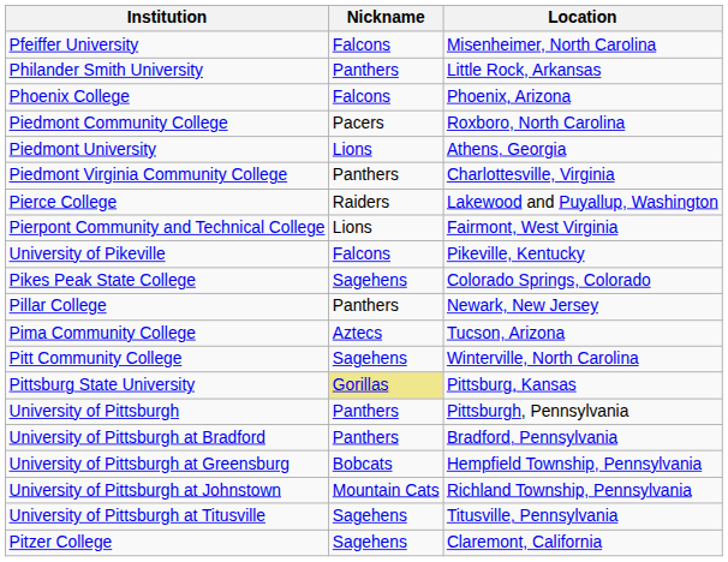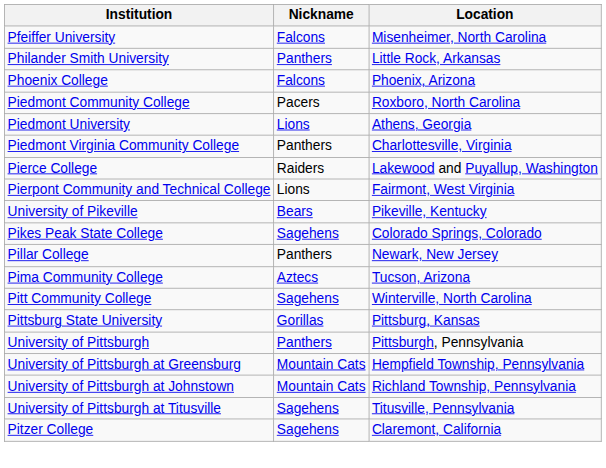 <table class="wikitable">
 <tr>
 <th>Institution</th>
 <th>Nickname</th>
 <th>Location</th>
 </tr>
 <tr>
 <td><a href='#'>Pfeiffer University</a></td>
 <td><a href='#'>Falcons</a></td>
 <td><a href='#'>Misenheimer, North Carolina</a></td>
 </tr>
 <tr>
 <td><a href='#'>Philander Smith University</a></td>
 <td><a href='#'>Panthers</a></td>
 <td><a href='#'>Little Rock, Arkansas</a></td>
 </tr>
 <tr>
 <td><a href='#'>Phoenix College</a></td>
 <td><a href='#'>Falcons</a></td>
 <td><a href='#'>Phoenix, Arizona</a></td>
 </tr>
 <tr>
 <td><a href='#'>Piedmont Community College</a></td>
 <td>Pacers</td>
 <td><a href='#'>Roxboro, North Carolina</a></td>
 </tr>
 <tr>
 <td><a href='#'>Piedmont University</a></td>
 <td><a href='#'>Lions</a></td>
 <td><a href='#'>Athens, Georgia</a></td>
 </tr>
 <tr>
 <td><a href='#'>Piedmont Virginia Community College</a></td>
 <td>Panthers</td>
 <td><a href='#'>Charlottesville, Virginia</a></td>
 </tr>
 <tr>
 <td><a href='#'>Pierce College</a></td>
 <td>Raiders</td>
 <td><a href='#'>Lakewood</a> and <a href='#'>Puyallup, Washington</a></td>
 </tr>
 <tr>
 <td><a href='#'>Pierpont Community and Technical College</a></td>
 <td>Lions</td>
 <td><a href='#'>Fairmont, West Virginia</a></td>
 </tr>
 <tr>
 <td><a href='#'>University of Pikeville</a></td>
-<td><a href='#'>Falcons</a></td>
+<td><a href='#'>Bears</a></td>
 <td><a href='#'>Pikeville, Kentucky</a></td>
 </tr>
 <tr>
 <td><a href='#'>Pikes Peak State College</a></td>
 <td><a href='#'>Sagehens</a></td>
 <td><a href='#'>Colorado Springs, Colorado</a></td>
 </tr>
 <tr>
 <td><a href='#'>Pillar College</a></td>
 <td>Panthers</td>
 <td><a href='#'>Newark, New Jersey</a></td>
 </tr>
 <tr>
 <td><a href='#'>Pima Community College</a></td>
 <td><a href='#'>Aztecs</a></td>
 <td><a href='#'>Tucson, Arizona</a></td>
 </tr>
 <tr>
 <td><a href='#'>Pitt Community College</a></td>
 <td><a href='#'>Sagehens</a></td>
 <td><a href='#'>Winterville, North Carolina</a></td>
 </tr>
 <tr>
 <td><a href='#'>Pittsburg State University</a></td>
-<td style="background: khaki;"><a href='#'>Gorillas</a></td>
+<td><a href='#'>Gorillas</a></td>
 <td><a href='#'>Pittsburg, Kansas</a></td>
 </tr>
 <tr>
 <td><a href='#'>University of Pittsburgh</a></td>
 <td><a href='#'>Panthers</a></td>
 <td><a href='#'>Pittsburgh</a>, Pennsylvania</td>
 </tr>
 <tr>
-<td><a href='#'>University of Pittsburgh at Bradford</a></td>
-<td><a href='#'>Panthers</a></td>
-<td><a href='#'>Bradford, Pennsylvania</a></td>
-</tr>
-<tr>
 <td><a href='#'>University of Pittsburgh at Greensburg</a></td>
-<td><a href='#'>Bobcats</a></td>
+<td><a href='#'>Mountain Cats</a></td>
 <td><a href='#'>Hempfield Township, Pennsylvania</a></td>
 </tr>
 <tr>
 <td><a href='#'>University of Pittsburgh at Johnstown</a></td>
 <td><a href='#'>Mountain Cats</a></td>
 <td><a href='#'>Richland Township, Pennsylvania</a></td>
 </tr>
 <tr>
 <td><a href='#'>University of Pittsburgh at Titusville</a></td>
 <td><a href='#'>Sagehens</a></td>
 <td><a href='#'>Titusville, Pennsylvania</a></td>
 </tr>
 <tr>
 <td><a href='#'>Pitzer College</a></td>
 <td><a href='#'>Sagehens</a></td>
 <td><a href='#'>Claremont, California</a></td>
 </tr>
 </table>
